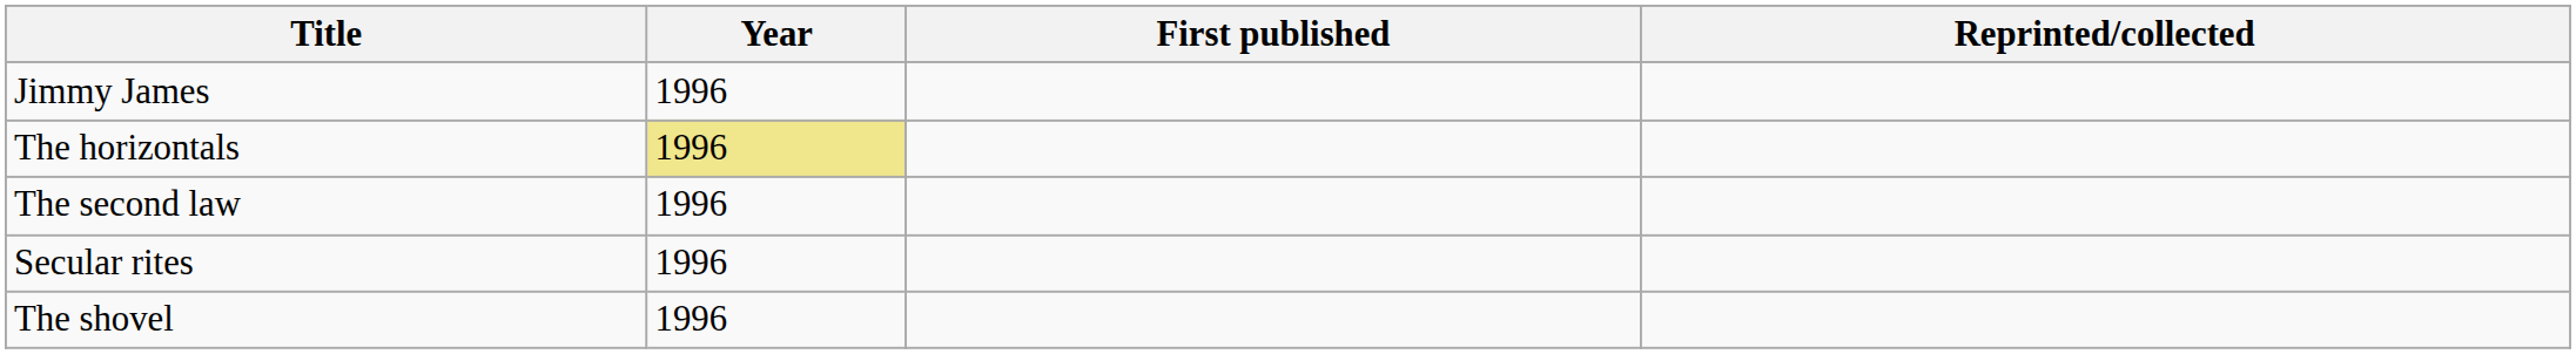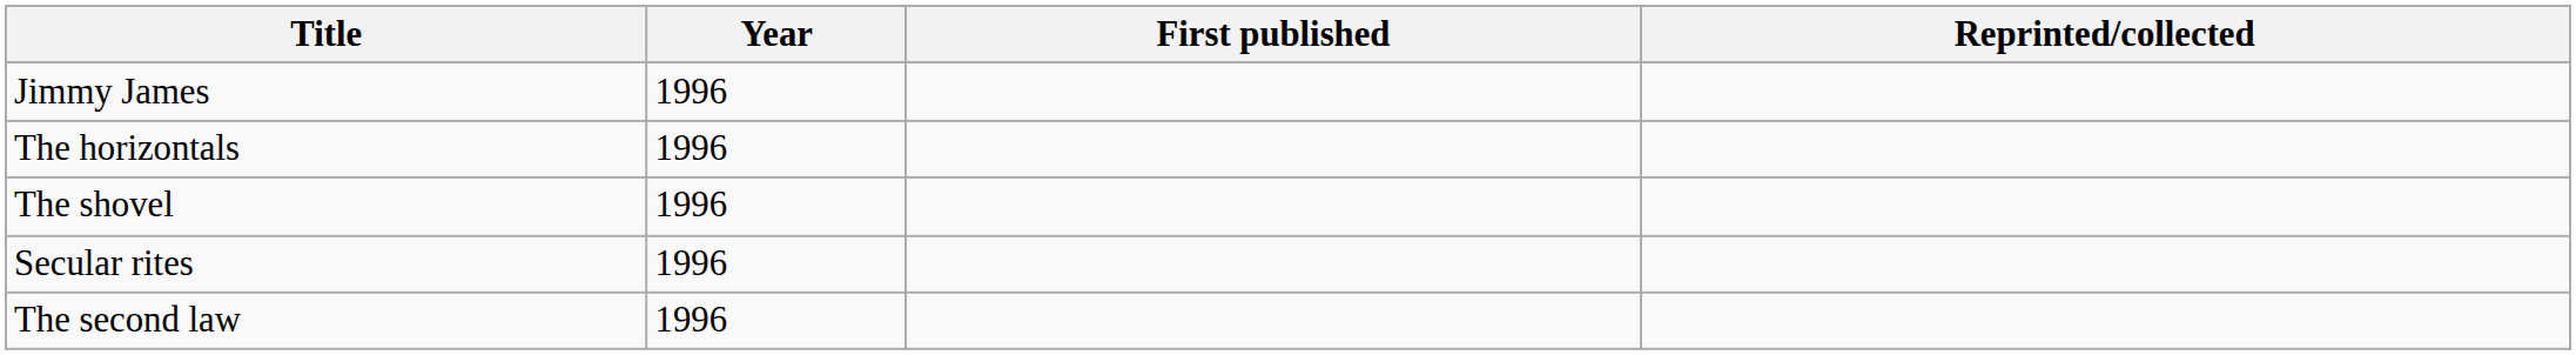 <table class='wikitable sortable' width='90%'>
 <tr>
 <th width=25%>Title</th>
 <th>Year</th>
 <th>First published</th>
 <th>Reprinted/collected</th>
 </tr>
 <tr>
 <td>Jimmy James</td>
 <td>1996</td>
 <td></td>
 <td></td>
 </tr>
 <tr>
 <td data-sort-value="Horizontals">The horizontals</td>
-<td style="background: khaki;">1996</td>
+<td>1996</td>
 <td></td>
 <td></td>
 </tr>
 <tr>
-<td>The second law</td>
+<td>The shovel</td>
 <td>1996</td>
 <td></td>
 <td></td>
 </tr>
 <tr>
 <td>Secular rites</td>
 <td>1996</td>
 <td></td>
 <td></td>
 </tr>
 <tr>
-<td>The shovel</td>
+<td>The second law</td>
 <td>1996</td>
 <td></td>
 <td></td>
 </tr>
 </table>
